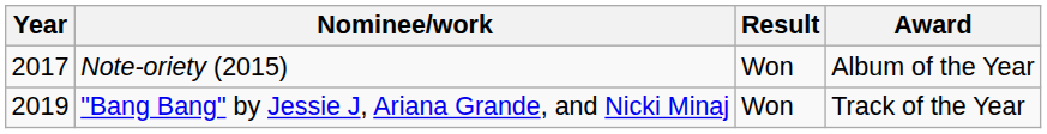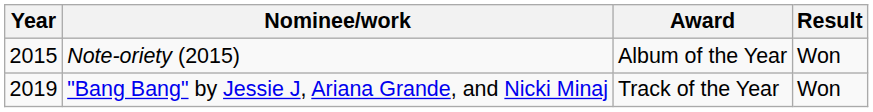 <table class="wikitable">
 <tr>
 <th>Year</th>
 <th>Nominee/work</th>
+<th>Award</th>
 <th>Result</th>
-<th>Award</th>
 </tr>
 <tr>
-<td>2017</td>
+<td>2015</td>
 <td><em>Note-oriety</em> (2015)</td>
+<td>Album of the Year</td>
 <td>Won</td>
-<td>Album of the Year</td>
 </tr>
 <tr>
 <td>2019</td>
 <td><a href='#'>"Bang Bang"</a> by <a href='#'>Jessie J</a>, <a href='#'>Ariana Grande</a>, and <a href='#'>Nicki Minaj</a></td>
+<td>Track of the Year</td>
 <td>Won</td>
-<td>Track of the Year</td>
 </tr>
 </table>
